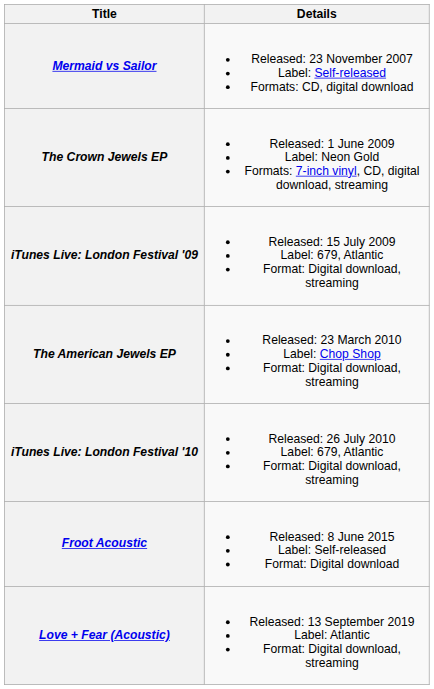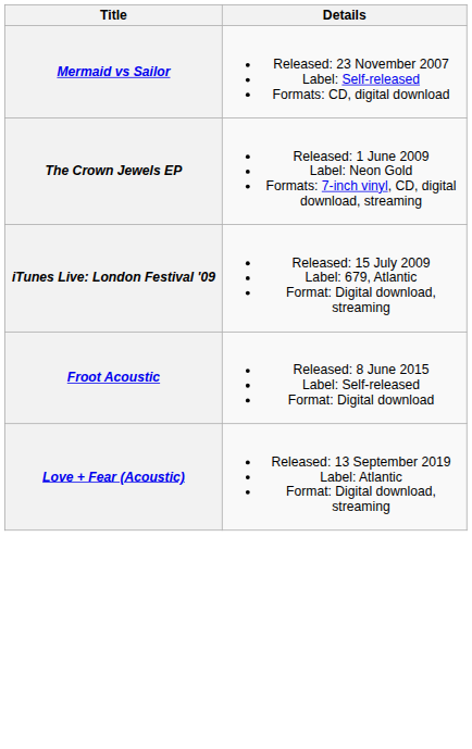 <table class="wikitable plainrowheaders" style="text-align:center;">
 <tr>
 <th scope="col" style="width:16em;">Title</th>
 <th scope="col" style="width:18em;">Details</th>
 </tr>
 <tr>
 <th scope="row"><em><a href='#'>Mermaid vs Sailor</a></em></th>
 <td><br><ul><li>Released: 23 November 2007</li><li>Label: <a href='#'>Self-released</a></li><li>Formats: CD, digital download</li></ul></td>
 </tr>
 <tr>
 <th scope="row"><em>The Crown Jewels EP</em></th>
 <td><br><ul><li>Released: 1 June 2009</li><li>Label: Neon Gold</li><li>Formats: <a href='#'>7-inch vinyl</a>, CD, digital download, streaming</li></ul></td>
 </tr>
 <tr>
 <th scope="row"><em>iTunes Live: London Festival '09</em></th>
 <td><br><ul><li>Released: 15 July 2009</li><li>Label: 679, Atlantic</li><li>Format: Digital download, streaming</li></ul></td>
 </tr>
 <tr>
-<th scope="row"><em>The American Jewels EP</em></th>
-<td><br><ul><li>Released: 23 March 2010</li><li>Label: <a href='#'>Chop Shop</a></li><li>Format: Digital download, streaming</li></ul></td>
-</tr>
-<tr>
-<th scope="row"><em>iTunes Live: London Festival '10</em></th>
-<td><br><ul><li>Released: 26 July 2010</li><li>Label: 679, Atlantic</li><li>Format: Digital download, streaming</li></ul></td>
-</tr>
-<tr>
 <th scope="row"><em><a href='#'>Froot Acoustic</a></em></th>
 <td><br><ul><li>Released: 8 June 2015</li><li>Label: Self-released</li><li>Format: Digital download</li></ul></td>
 </tr>
 <tr>
 <th scope="row"><em><a href='#'>Love + Fear (Acoustic)</a></em></th>
 <td><br><ul><li>Released: 13 September 2019</li><li>Label: Atlantic</li><li>Format: Digital download, streaming</li></ul></td>
 </tr>
 </table>
